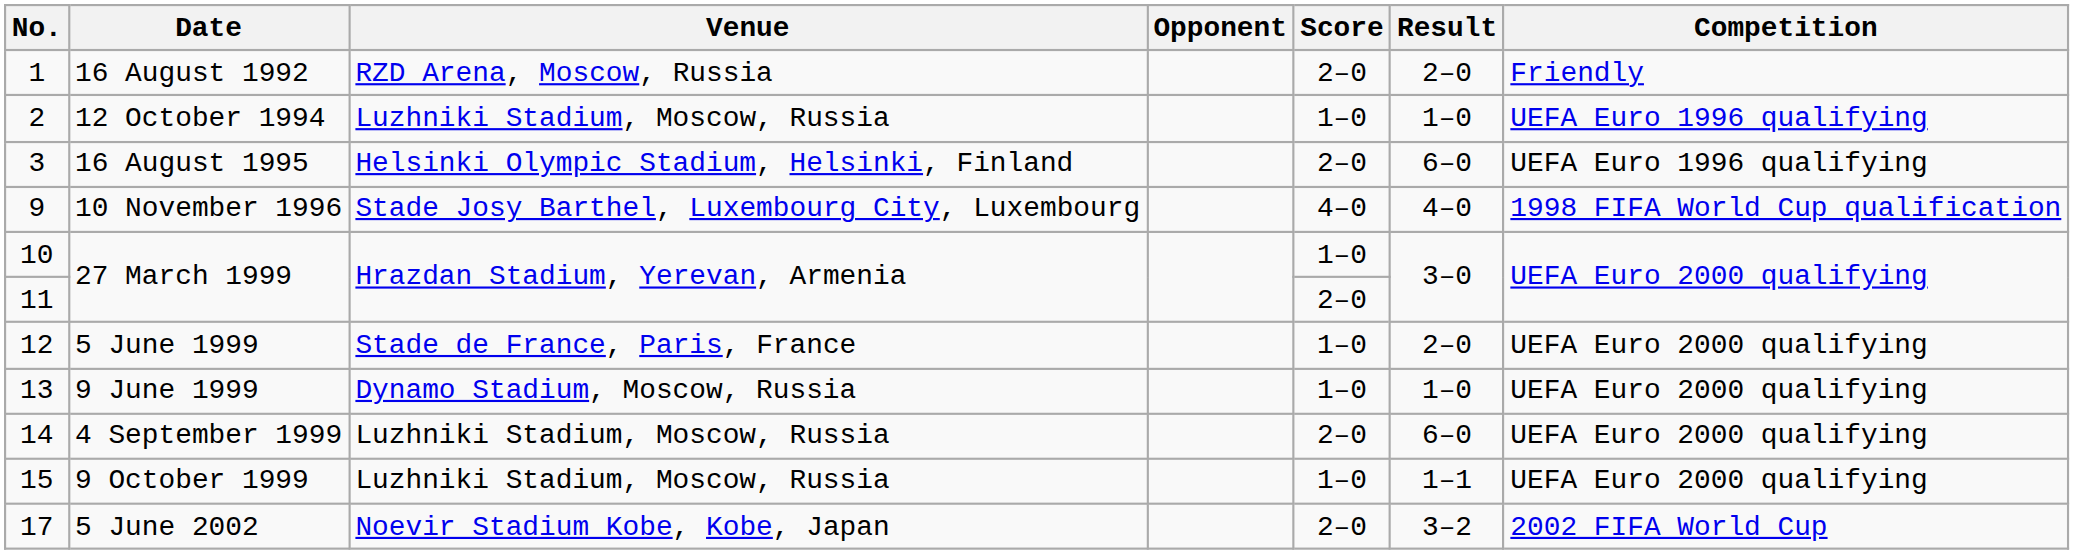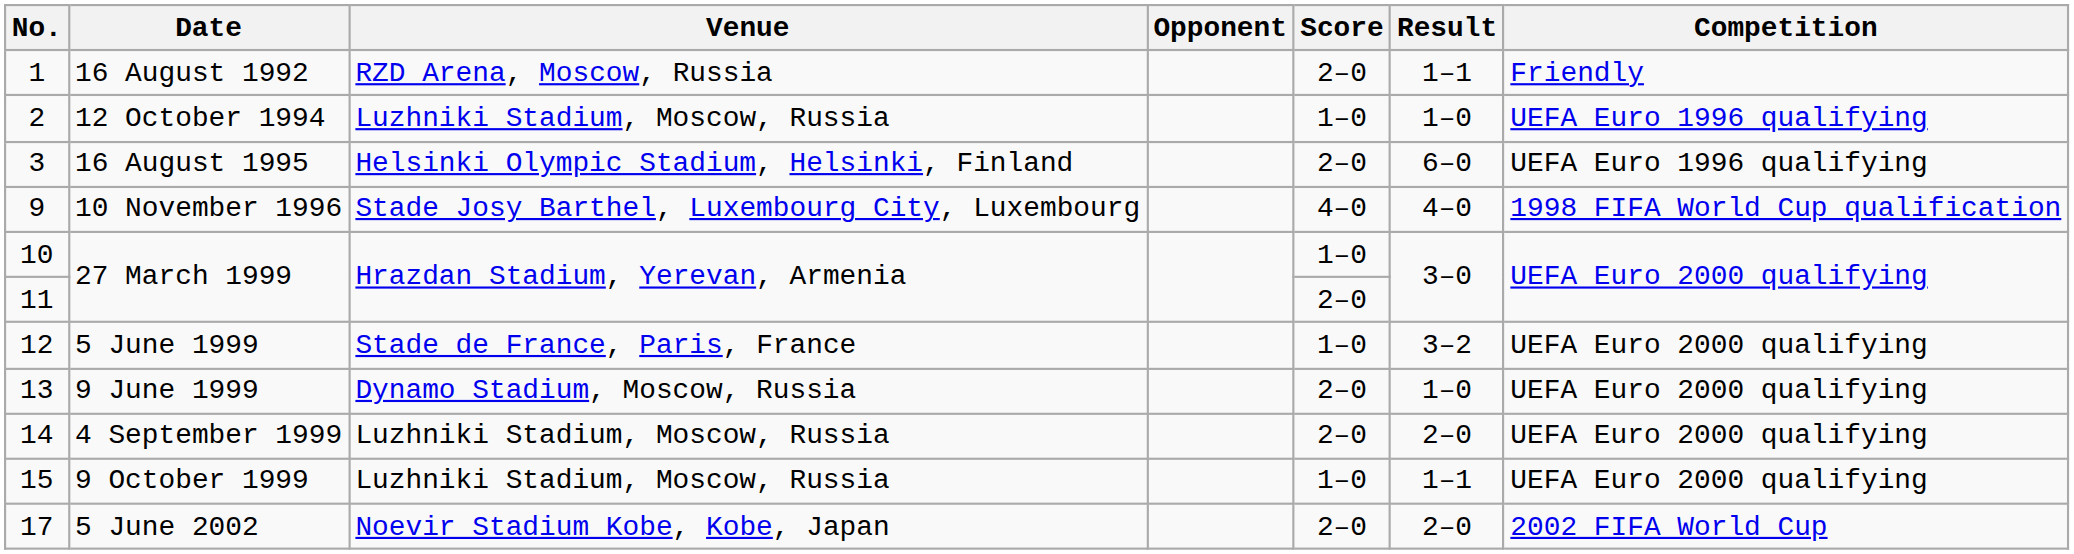 <table class="wikitable sortable">
 <tr>
 <th scope="col">No.</th>
 <th scope="col">Date</th>
 <th scope="col">Venue</th>
 <th scope="col">Opponent</th>
 <th scope="col">Score</th>
 <th scope="col">Result</th>
 <th scope="col">Competition</th>
 </tr>
 <tr>
 <td style="text-align:center">1</td>
 <td>16 August 1992</td>
 <td><a href='#'>RZD Arena</a>, <a href='#'>Moscow</a>, Russia</td>
 <td></td>
 <td style="text-align:center">2–0</td>
-<td style="text-align:center">2–0</td>
+<td style="text-align:center">1–1</td>
 <td><a href='#'>Friendly</a></td>
 </tr>
 <tr>
 <td style="text-align:center">2</td>
 <td>12 October 1994</td>
 <td><a href='#'>Luzhniki Stadium</a>, Moscow, Russia</td>
 <td></td>
 <td style="text-align:center">1–0</td>
 <td style="text-align:center">1–0</td>
 <td><a href='#'>UEFA Euro 1996 qualifying</a></td>
 </tr>
 <tr>
 <td style="text-align:center">3</td>
 <td>16 August 1995</td>
 <td><a href='#'>Helsinki Olympic Stadium</a>, <a href='#'>Helsinki</a>, Finland</td>
 <td></td>
 <td style="text-align:center">2–0</td>
 <td style="text-align:center">6–0</td>
 <td>UEFA Euro 1996 qualifying</td>
 </tr>
 <tr>
 <td style="text-align:center">9</td>
 <td>10 November 1996</td>
 <td><a href='#'>Stade Josy Barthel</a>, <a href='#'>Luxembourg City</a>, Luxembourg</td>
 <td></td>
 <td style="text-align:center">4–0</td>
 <td style="text-align:center">4–0</td>
 <td><a href='#'>1998 FIFA World Cup qualification</a></td>
 </tr>
 <tr>
 <td style="text-align:center">10</td>
 <td rowspan="2">27 March 1999</td>
 <td rowspan="2"><a href='#'>Hrazdan Stadium</a>, <a href='#'>Yerevan</a>, Armenia</td>
 <td rowspan="2"></td>
 <td style="text-align:center">1–0</td>
 <td rowspan="2" style="text-align:center">3–0</td>
 <td rowspan="2"><a href='#'>UEFA Euro 2000 qualifying</a></td>
 </tr>
 <tr>
 <td style="text-align:center">11</td>
 <td style="text-align:center">2–0</td>
 </tr>
 <tr>
 <td style="text-align:center">12</td>
 <td>5 June 1999</td>
 <td><a href='#'>Stade de France</a>, <a href='#'>Paris</a>, France</td>
 <td></td>
 <td style="text-align:center">1–0</td>
-<td style="text-align:center">2–0</td>
+<td style="text-align:center">3–2</td>
 <td>UEFA Euro 2000 qualifying</td>
 </tr>
 <tr>
 <td style="text-align:center">13</td>
 <td>9 June 1999</td>
 <td><a href='#'>Dynamo Stadium</a>, Moscow, Russia</td>
 <td></td>
-<td style="text-align:center">1–0</td>
+<td style="text-align:center">2–0</td>
 <td style="text-align:center">1–0</td>
 <td>UEFA Euro 2000 qualifying</td>
 </tr>
 <tr>
 <td style="text-align:center">14</td>
 <td>4 September 1999</td>
 <td>Luzhniki Stadium, Moscow, Russia</td>
 <td></td>
 <td style="text-align:center">2–0</td>
-<td style="text-align:center">6–0</td>
+<td style="text-align:center">2–0</td>
 <td>UEFA Euro 2000 qualifying</td>
 </tr>
 <tr>
 <td style="text-align:center">15</td>
 <td>9 October 1999</td>
 <td>Luzhniki Stadium, Moscow, Russia</td>
 <td></td>
 <td style="text-align:center">1–0</td>
 <td style="text-align:center">1–1</td>
 <td>UEFA Euro 2000 qualifying</td>
 </tr>
 <tr>
 <td style="text-align:center">17</td>
 <td>5 June 2002</td>
 <td><a href='#'>Noevir Stadium Kobe</a>, <a href='#'>Kobe</a>, Japan</td>
 <td></td>
 <td style="text-align:center">2–0</td>
-<td style="text-align:center">3–2</td>
+<td style="text-align:center">2–0</td>
 <td><a href='#'>2002 FIFA World Cup</a></td>
 </tr>
 </table>
